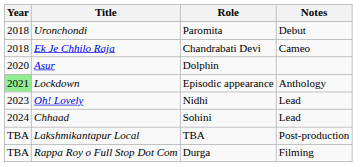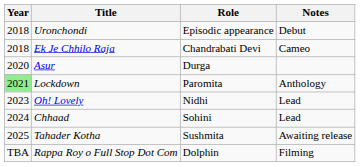 <table class="wikitable sortable">
 <tr>
 <th>Year</th>
 <th>Title</th>
 <th>Role</th>
 <th>Notes</th>
 </tr>
 <tr>
 <td>2018</td>
 <td><em>Uronchondi</em></td>
-<td>Paromita</td>
+<td>Episodic appearance</td>
 <td>Debut</td>
 </tr>
 <tr>
 <td>2018</td>
 <td><em><a href='#'>Ek Je Chhilo Raja</a></em></td>
 <td>Chandrabati Devi</td>
 <td>Cameo</td>
 </tr>
 <tr>
 <td>2020</td>
 <td><em><a href='#'>Asur</a></em></td>
-<td>Dolphin</td>
+<td>Durga</td>
 <td></td>
 </tr>
 <tr>
 <td style="background: lightgreen;">2021</td>
 <td><em>Lockdown</em></td>
-<td>Episodic appearance</td>
+<td>Paromita</td>
 <td>Anthology</td>
 </tr>
 <tr>
 <td>2023</td>
 <td><em><a href='#'>Oh! Lovely</a></em></td>
 <td>Nidhi</td>
 <td>Lead</td>
 </tr>
 <tr>
 <td>2024</td>
 <td><em>Chhaad</em></td>
 <td>Sohini</td>
 <td>Lead</td>
 </tr>
 <tr>
-<td>TBA</td>
-<td><em>Lakshmikantapur Local</em></td>
-<td>TBA</td>
-<td>Post-production</td>
+<td>2025</td>
+<td><em>Tahader Kotha</em></td>
+<td>Sushmita</td>
+<td>Awaiting release</td>
 </tr>
 <tr>
 <td>TBA</td>
 <td><em>Rappa Roy o Full Stop Dot Com</em></td>
-<td>Durga</td>
+<td>Dolphin</td>
 <td>Filming</td>
 </tr>
 </table>
